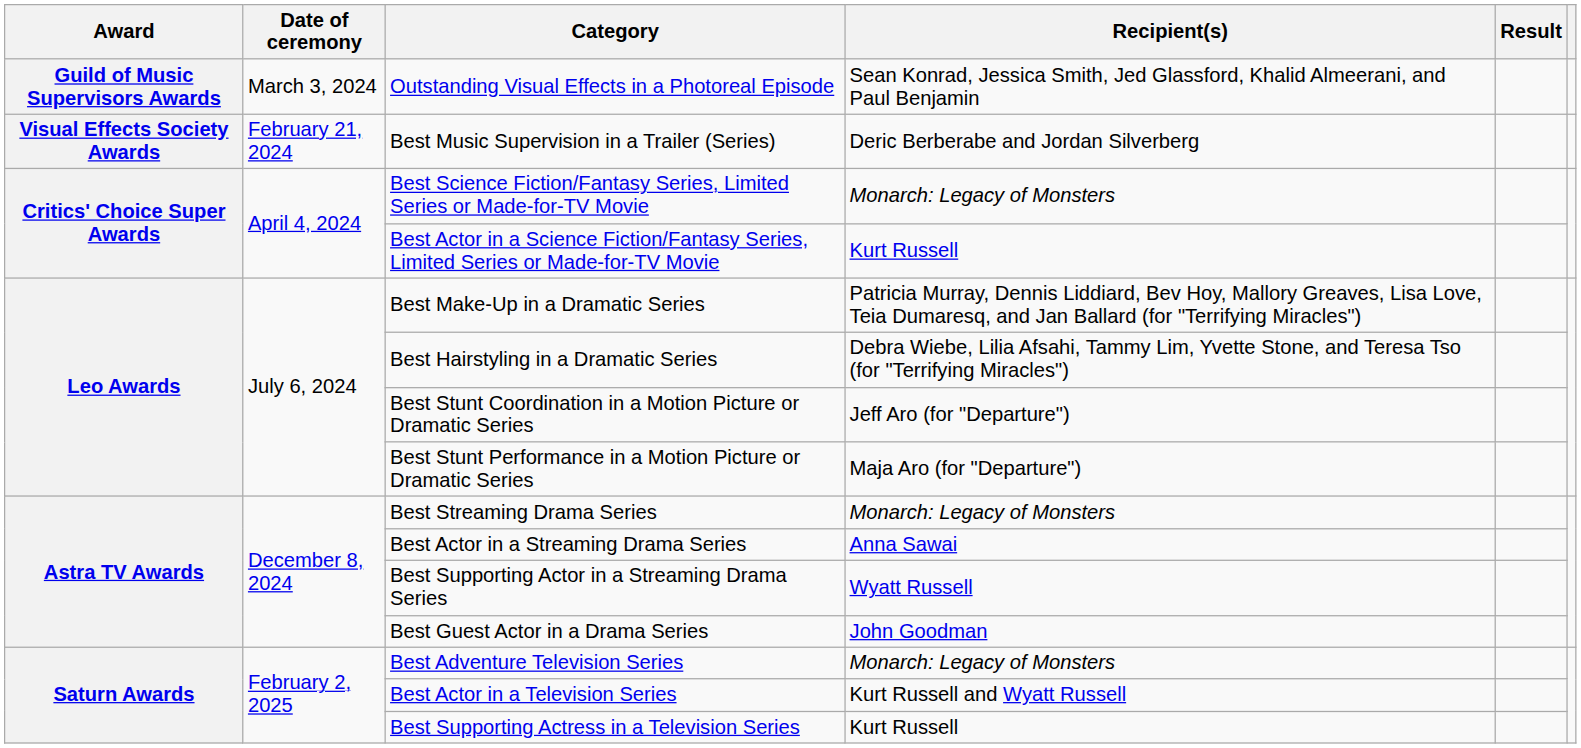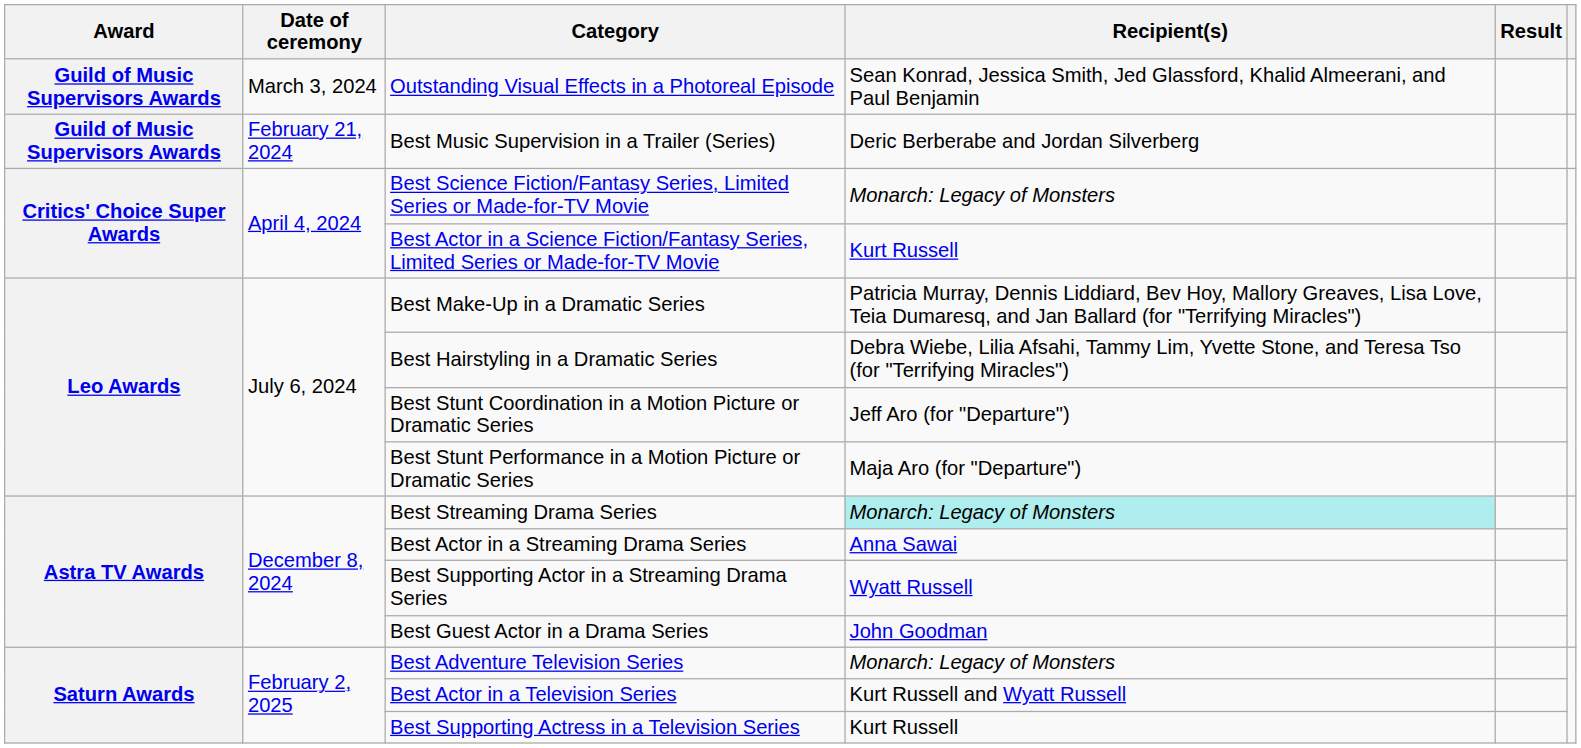 <table class="wikitable sortable plainrowheaders">
 <tr>
 <th scope="col">Award</th>
 <th scope="col">Date of ceremony</th>
 <th scope="col">Category</th>
 <th scope="col">Recipient(s)</th>
 <th scope="col">Result</th>
 <th scope="col" class="unsortable"></th>
 </tr>
 <tr>
 <th scope="row" style="text-align:center;"><a href='#'>Guild of Music Supervisors Awards</a></th>
 <td>March 3, 2024</td>
 <td><a href='#'>Outstanding Visual Effects in a Photoreal Episode</a></td>
 <td>Sean Konrad, Jessica Smith, Jed Glassford, Khalid Almeerani, and Paul Benjamin</td>
 <td></td>
 <td style="text-align:center;"></td>
 </tr>
 <tr>
-<th scope="row" style="text-align:center;"><a href='#'>Visual Effects Society Awards</a></th>
+<th scope="row" style="text-align:center;"><a href='#'>Guild of Music Supervisors Awards</a></th>
 <td><a href='#'>February 21, 2024</a></td>
 <td>Best Music Supervision in a Trailer (Series)</td>
 <td>Deric Berberabe and Jordan Silverberg</td>
 <td></td>
 <td style="text-align:center;"></td>
 </tr>
 <tr>
 <th scope="row" style="text-align:center;" rowspan="2"><a href='#'>Critics' Choice Super Awards</a></th>
 <td rowspan="2"><a href='#'>April 4, 2024</a></td>
 <td><a href='#'>Best Science Fiction/Fantasy Series, Limited Series or Made-for-TV Movie</a></td>
 <td><em>Monarch: Legacy of Monsters</em></td>
 <td></td>
 <td rowspan="2" style="text-align:center;"></td>
 </tr>
 <tr>
 <td><a href='#'>Best Actor in a Science Fiction/Fantasy Series, Limited Series or Made-for-TV Movie</a></td>
 <td><a href='#'>Kurt Russell</a></td>
 <td></td>
 </tr>
 <tr>
 <th scope="row" style="text-align:center;" rowspan="4"><a href='#'>Leo Awards</a></th>
 <td rowspan="4">July 6, 2024</td>
 <td>Best Make-Up in a Dramatic Series</td>
 <td>Patricia Murray, Dennis Liddiard, Bev Hoy, Mallory Greaves, Lisa Love, Teia Dumaresq, and Jan Ballard (for "Terrifying Miracles")</td>
 <td></td>
 <td rowspan="4" style="text-align:center;"></td>
 </tr>
 <tr>
 <td>Best Hairstyling in a Dramatic Series</td>
 <td>Debra Wiebe, Lilia Afsahi, Tammy Lim, Yvette Stone, and Teresa Tso (for "Terrifying Miracles")</td>
 <td></td>
 </tr>
 <tr>
 <td>Best Stunt Coordination in a Motion Picture or Dramatic Series</td>
 <td>Jeff Aro (for "Departure")</td>
 <td></td>
 </tr>
 <tr>
 <td>Best Stunt Performance in a Motion Picture or Dramatic Series</td>
 <td>Maja Aro (for "Departure")</td>
 <td></td>
 </tr>
 <tr>
 <th scope="row" style="text-align:center;" rowspan="4"><a href='#'>Astra TV Awards</a></th>
 <td rowspan="4"><a href='#'>December 8, 2024</a></td>
 <td>Best Streaming Drama Series</td>
-<td><em>Monarch: Legacy of Monsters</em></td>
+<td style="background: paleturquoise;"><em>Monarch: Legacy of Monsters</em></td>
 <td></td>
 <td rowspan="4" style="text-align:center"></td>
 </tr>
 <tr>
 <td>Best Actor in a Streaming Drama Series</td>
 <td><a href='#'>Anna Sawai</a></td>
 <td></td>
 </tr>
 <tr>
 <td>Best Supporting Actor in a Streaming Drama Series</td>
 <td><a href='#'>Wyatt Russell</a></td>
 <td></td>
 </tr>
 <tr>
 <td>Best Guest Actor in a Drama Series</td>
 <td><a href='#'>John Goodman</a></td>
 <td></td>
 </tr>
 <tr>
 <th scope="row" style="text-align:center;" rowspan="3"><a href='#'>Saturn Awards</a></th>
 <td rowspan="3"><a href='#'>February 2, 2025</a></td>
 <td><a href='#'>Best Adventure Television Series</a></td>
 <td><em>Monarch: Legacy of Monsters</em></td>
 <td></td>
 <td rowspan="3" align="center"></td>
 </tr>
 <tr>
 <td><a href='#'>Best Actor in a Television Series</a></td>
 <td>Kurt Russell and <a href='#'>Wyatt Russell</a></td>
 <td></td>
 </tr>
 <tr>
 <td><a href='#'>Best Supporting Actress in a Television Series</a></td>
 <td>Kurt Russell</td>
 <td></td>
 </tr>
 </table>
